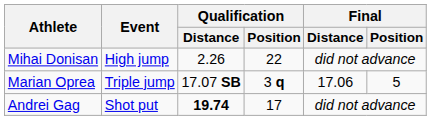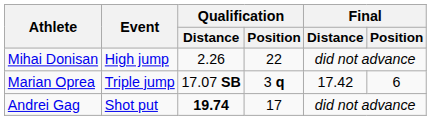 <table class=wikitable style="font-size:90%">
 <tr>
 <th rowspan="2">Athlete</th>
 <th rowspan="2">Event</th>
 <th colspan="2">Qualification</th>
 <th colspan="2">Final</th>
 </tr>
 <tr style="font-size:95%">
 <th>Distance</th>
 <th>Position</th>
 <th>Distance</th>
 <th>Position</th>
 </tr>
 <tr style=text-align:center>
 <td style=text-align:left><a href='#'>Mihai Donisan</a></td>
 <td style=text-align:left><a href='#'>High jump</a></td>
 <td>2.26</td>
 <td>22</td>
 <td colspan="2"><em>did not advance</em></td>
 </tr>
 <tr style=text-align:center>
 <td style=text-align:left><a href='#'>Marian Oprea</a></td>
 <td style=text-align:left><a href='#'>Triple jump</a></td>
 <td>17.07 <strong>SB</strong></td>
 <td>3 <strong>q</strong></td>
-<td>17.06</td>
-<td>5</td>
+<td>17.42</td>
+<td>6</td>
 </tr>
 <tr style=text-align:center>
 <td style=text-align:left><a href='#'>Andrei Gag</a></td>
 <td style=text-align:left><a href='#'>Shot put</a></td>
 <td><strong>19.74</strong></td>
 <td>17</td>
 <td colspan="2"><em>did not advance</em></td>
 </tr>
 </table>
